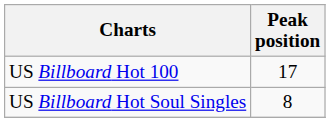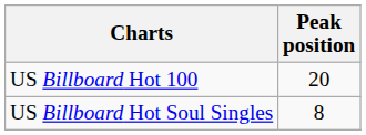 <table class="wikitable sortable">
 <tr>
 <th>Charts</th>
 <th>Peak<br>position</th>
 </tr>
 <tr>
 <td>US <a href='#'><em>Billboard</em> Hot 100</a></td>
-<td align="center">17</td>
+<td align="center">20</td>
 </tr>
 <tr>
 <td>US <a href='#'><em>Billboard</em> Hot Soul Singles</a></td>
 <td align="center">8</td>
 </tr>
 <tr>
 </tr>
 </table>
